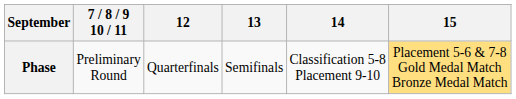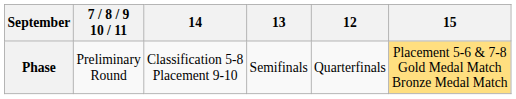 <table class="wikitable" style="text-align:center">
 <tr>
 <th>September</th>
 <th>7 / 8 / 9<br>10 / 11</th>
+<th>14</th>
+<th>13</th>
 <th>12</th>
-<th>13</th>
-<th>14</th>
 <th>15</th>
 </tr>
 <tr>
 <th>Phase</th>
 <td>Preliminary<br>Round</td>
+<td>Classification 5-8<br>Placement 9-10</td>
+<td>Semifinals</td>
 <td>Quarterfinals</td>
-<td>Semifinals</td>
-<td>Classification 5-8<br>Placement 9-10</td>
 <td bgcolor="FFDF80">Placement 5-6 & 7-8<br>Gold Medal Match<br>Bronze Medal Match</td>
 </tr>
 </table>
